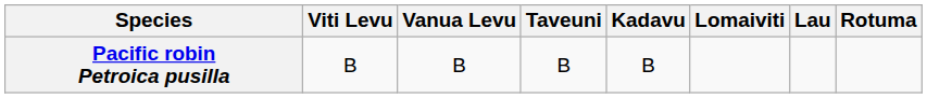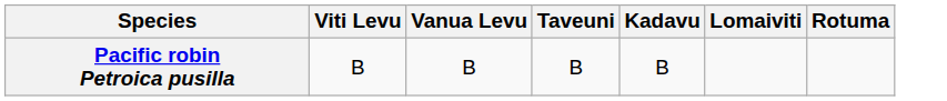 <table class="wikitable" style="text-align:center">
 <tr>
 <th width="225">Species</th>
 <th>Viti Levu</th>
 <th>Vanua Levu</th>
 <th>Taveuni</th>
 <th>Kadavu</th>
 <th>Lomaiviti</th>
-<th>Lau</th>
 <th>Rotuma</th>
 </tr>
 <tr>
 <th><a href='#'>Pacific robin</a><br><em>Petroica pusilla</em></th>
 <td>B</td>
 <td>B</td>
 <td>B</td>
 <td>B</td>
 <td></td>
 <td></td>
-<td></td>
 </tr>
 </table>
